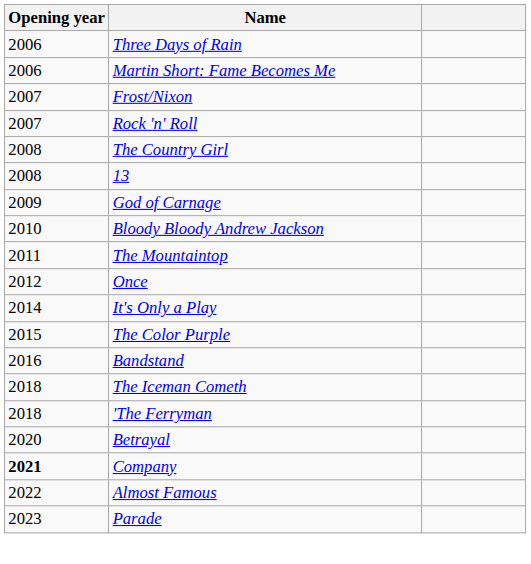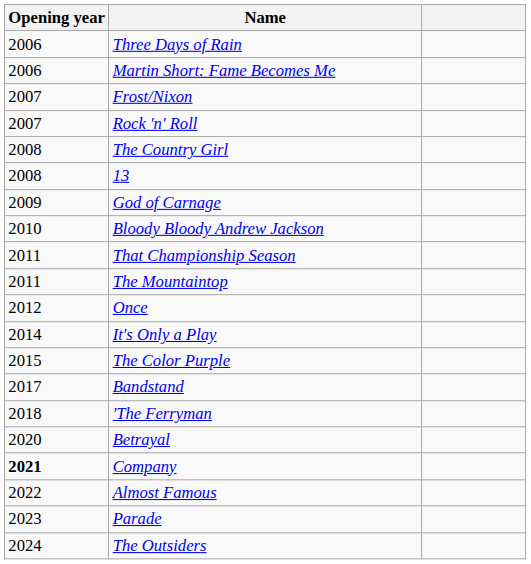 <table class="wikitable sortable collapsible">
 <tr>
 <th width=20% scope="col">Opening year</th>
 <th width=60% scope="col">Name</th>
 <th width=20% scope="col" class="unsortable"></th>
 </tr>
 <tr>
 <td>2006</td>
 <td><em><a href='#'>Three Days of Rain</a></em></td>
 <td></td>
 </tr>
 <tr>
 <td>2006</td>
 <td><em><a href='#'>Martin Short: Fame Becomes Me</a></em></td>
 <td></td>
 </tr>
 <tr>
 <td>2007</td>
 <td><em><a href='#'>Frost/Nixon</a></em></td>
 <td></td>
 </tr>
 <tr>
 <td>2007</td>
 <td><em><a href='#'>Rock 'n' Roll</a></em></td>
 <td></td>
 </tr>
 <tr>
 <td>2008</td>
 <td><em><a href='#'>The Country Girl</a></em></td>
 <td></td>
 </tr>
 <tr>
 <td>2008</td>
 <td><em><a href='#'>13</a></em></td>
 <td></td>
 </tr>
 <tr>
 <td>2009</td>
 <td><em><a href='#'>God of Carnage</a></em></td>
 <td></td>
 </tr>
 <tr>
 <td>2010</td>
 <td><em><a href='#'>Bloody Bloody Andrew Jackson</a></em></td>
 <td></td>
 </tr>
 <tr>
 <td>2011</td>
+<td><em><a href='#'>That Championship Season</a></em></td>
+<td></td>
+</tr>
+<tr>
+<td>2011</td>
 <td><em><a href='#'>The Mountaintop</a></em></td>
 <td></td>
 </tr>
 <tr>
 <td>2012</td>
 <td><em><a href='#'>Once</a></em></td>
 <td></td>
 </tr>
 <tr>
 <td>2014</td>
 <td><em><a href='#'>It's Only a Play</a></em></td>
 <td></td>
 </tr>
 <tr>
 <td>2015</td>
 <td><em><a href='#'>The Color Purple</a></em></td>
 <td></td>
 </tr>
 <tr>
-<td>2016</td>
+<td>2017</td>
 <td><em><a href='#'>Bandstand</a></em></td>
-<td></td>
-</tr>
-<tr>
-<td>2018</td>
-<td><em><a href='#'>The Iceman Cometh</a></em></td>
 <td></td>
 </tr>
 <tr>
 <td>2018</td>
 <td><em><a href='#'>'The Ferryman</a></em></td>
 <td></td>
 </tr>
 <tr>
 <td>2020</td>
 <td><em><a href='#'>Betrayal</a></em></td>
 <td></td>
 </tr>
 <tr>
 <td><strong>2021</strong></td>
 <td><em><a href='#'>Company</a></em></td>
 <td></td>
 </tr>
 <tr>
 <td>2022</td>
 <td><em><a href='#'>Almost Famous</a></em></td>
 <td></td>
 </tr>
 <tr>
 <td>2023</td>
 <td><em><a href='#'>Parade</a></em></td>
 <td></td>
 </tr>
+<tr>
+<td>2024</td>
+<td><em><a href='#'>The Outsiders</a></em></td>
+<td></td>
+</tr>
 </table>
